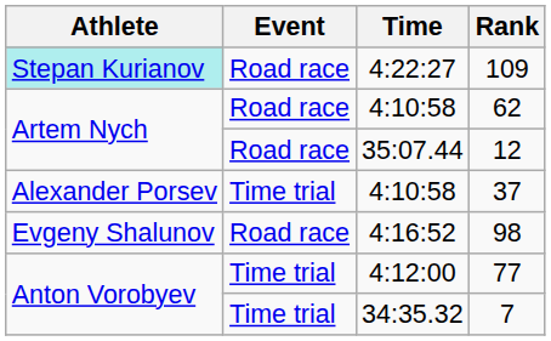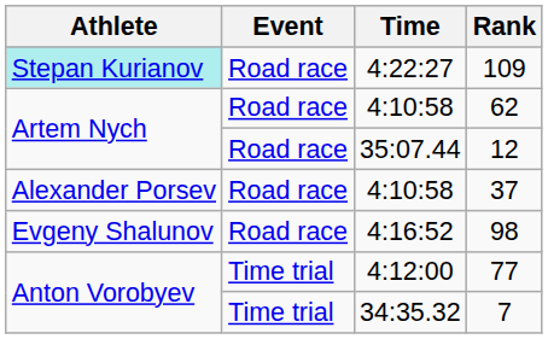 <table class="wikitable" style="text-align:center; font-size:90%">
 <tr>
 <th>Athlete</th>
 <th>Event</th>
 <th>Time</th>
 <th>Rank</th>
 </tr>
 <tr>
 <td align=left style="background: paleturquoise;"><a href='#'>Stepan Kurianov</a></td>
 <td align=left><a href='#'>Road race</a></td>
 <td>4:22:27</td>
 <td>109</td>
 </tr>
 <tr>
 <td rowspan=2 align=left><a href='#'>Artem Nych</a></td>
 <td align=left><a href='#'>Road race</a></td>
 <td>4:10:58</td>
 <td>62</td>
 </tr>
 <tr>
 <td align=left><a href='#'>Road race</a></td>
 <td>35:07.44</td>
 <td>12</td>
 </tr>
 <tr>
 <td align=left><a href='#'>Alexander Porsev</a></td>
-<td align=left><a href='#'>Time trial</a></td>
+<td align=left><a href='#'>Road race</a></td>
 <td>4:10:58</td>
 <td>37</td>
 </tr>
 <tr>
 <td align=left><a href='#'>Evgeny Shalunov</a></td>
 <td align=left><a href='#'>Road race</a></td>
 <td>4:16:52</td>
 <td>98</td>
 </tr>
 <tr>
 <td rowspan=2 align=left><a href='#'>Anton Vorobyev</a></td>
 <td align=left><a href='#'>Time trial</a></td>
 <td>4:12:00</td>
 <td>77</td>
 </tr>
 <tr>
 <td align=left><a href='#'>Time trial</a></td>
 <td>34:35.32</td>
 <td>7</td>
 </tr>
 </table>
